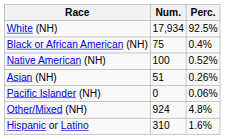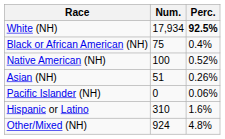 <table class="wikitable">
 <tr>
 <th>Race</th>
 <th>Num.</th>
 <th>Perc.</th>
 </tr>
 <tr>
 <td><a href='#'>White</a> (NH)</td>
 <td>17,934</td>
-<td>92.5%</td>
+<td><strong>92.5%</strong></td>
 </tr>
 <tr>
 <td><a href='#'>Black or African American</a> (NH)</td>
 <td>75</td>
 <td>0.4%</td>
 </tr>
 <tr>
 <td><a href='#'>Native American</a> (NH)</td>
 <td>100</td>
 <td>0.52%</td>
 </tr>
 <tr>
 <td><a href='#'>Asian</a> (NH)</td>
 <td>51</td>
 <td>0.26%</td>
 </tr>
 <tr>
 <td><a href='#'>Pacific Islander</a> (NH)</td>
 <td>0</td>
 <td>0.06%</td>
 </tr>
 <tr>
+<td><a href='#'>Hispanic</a> or <a href='#'>Latino</a></td>
+<td>310</td>
+<td>1.6%</td>
+</tr>
+<tr>
 <td><a href='#'>Other/Mixed</a> (NH)</td>
 <td>924</td>
 <td>4.8%</td>
 </tr>
-<tr>
-<td><a href='#'>Hispanic</a> or <a href='#'>Latino</a></td>
-<td>310</td>
-<td>1.6%</td>
-</tr>
 </table>
